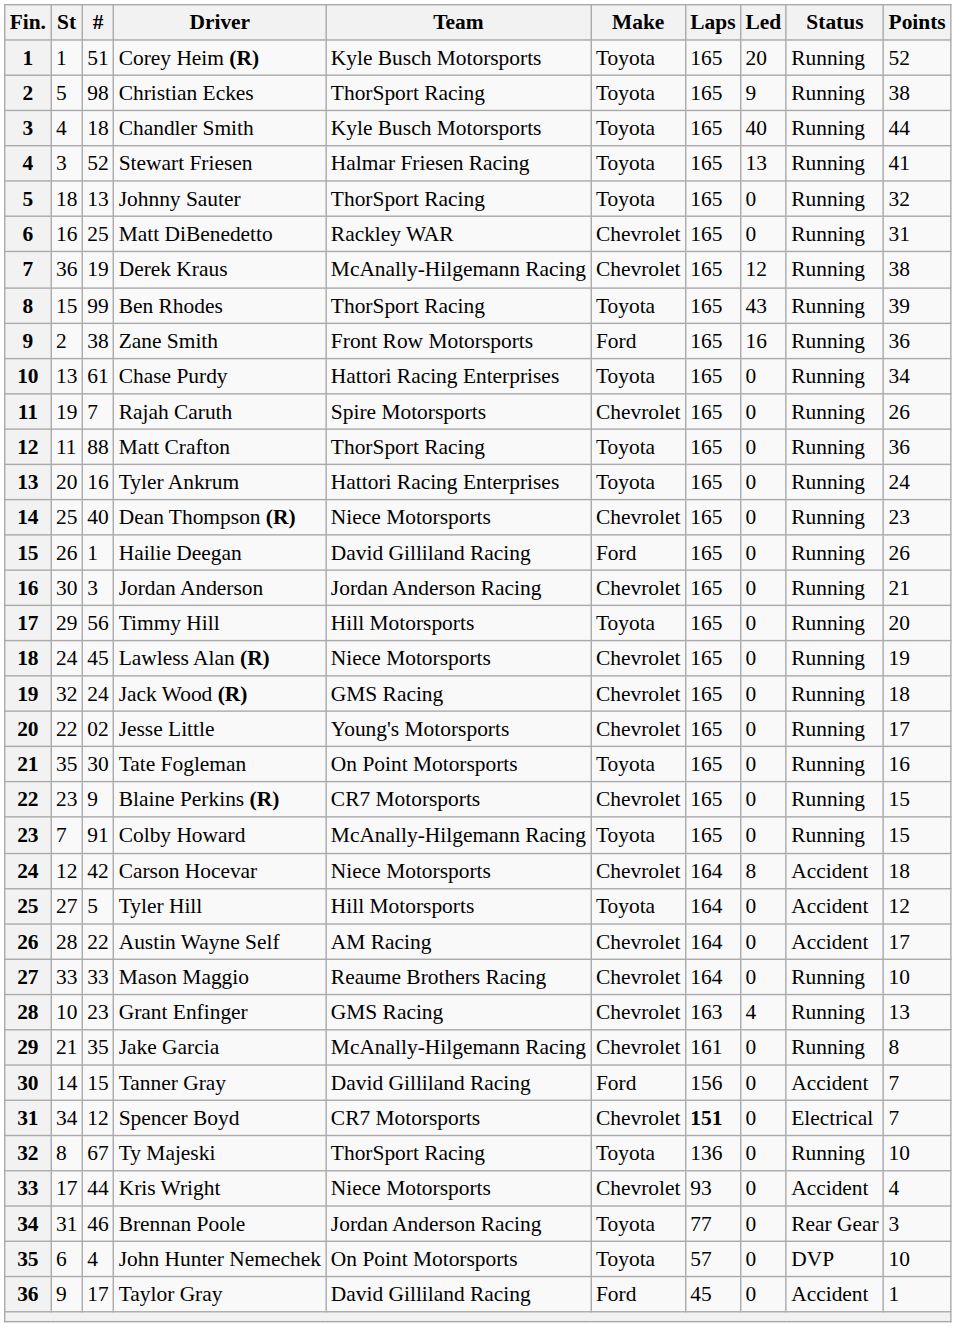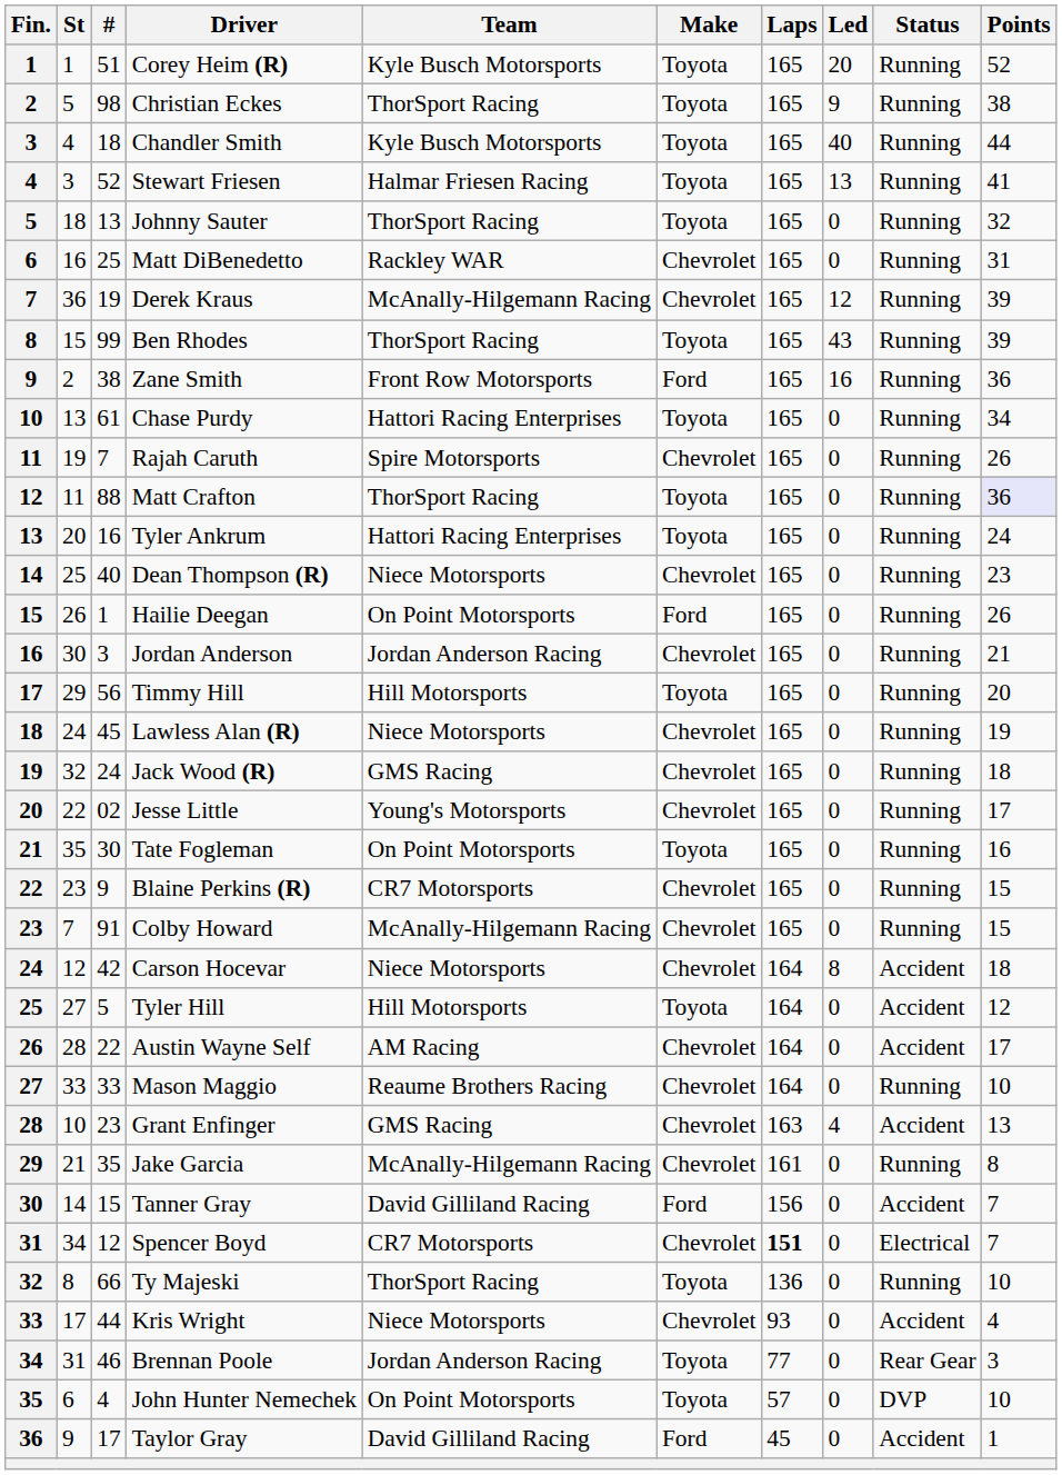 <table class="wikitable" style="font-size:95%">
 <tr>
 <th>Fin.</th>
 <th>St</th>
 <th>#</th>
 <th>Driver</th>
 <th>Team</th>
 <th>Make</th>
 <th>Laps</th>
 <th>Led</th>
 <th>Status</th>
 <th>Points</th>
 </tr>
 <tr>
 <th>1</th>
 <td>1</td>
 <td>51</td>
 <td>Corey Heim <strong>(R)</strong></td>
 <td>Kyle Busch Motorsports</td>
 <td>Toyota</td>
 <td>165</td>
 <td>20</td>
 <td>Running</td>
 <td>52</td>
 </tr>
 <tr>
 <th>2</th>
 <td>5</td>
 <td>98</td>
 <td>Christian Eckes</td>
 <td>ThorSport Racing</td>
 <td>Toyota</td>
 <td>165</td>
 <td>9</td>
 <td>Running</td>
 <td>38</td>
 </tr>
 <tr>
 <th>3</th>
 <td>4</td>
 <td>18</td>
 <td>Chandler Smith</td>
 <td>Kyle Busch Motorsports</td>
 <td>Toyota</td>
 <td>165</td>
 <td>40</td>
 <td>Running</td>
 <td>44</td>
 </tr>
 <tr>
 <th>4</th>
 <td>3</td>
 <td>52</td>
 <td>Stewart Friesen</td>
 <td>Halmar Friesen Racing</td>
 <td>Toyota</td>
 <td>165</td>
 <td>13</td>
 <td>Running</td>
 <td>41</td>
 </tr>
 <tr>
 <th>5</th>
 <td>18</td>
 <td>13</td>
 <td>Johnny Sauter</td>
 <td>ThorSport Racing</td>
 <td>Toyota</td>
 <td>165</td>
 <td>0</td>
 <td>Running</td>
 <td>32</td>
 </tr>
 <tr>
 <th>6</th>
 <td>16</td>
 <td>25</td>
 <td>Matt DiBenedetto</td>
 <td>Rackley WAR</td>
 <td>Chevrolet</td>
 <td>165</td>
 <td>0</td>
 <td>Running</td>
 <td>31</td>
 </tr>
 <tr>
 <th>7</th>
 <td>36</td>
 <td>19</td>
 <td>Derek Kraus</td>
 <td>McAnally-Hilgemann Racing</td>
 <td>Chevrolet</td>
 <td>165</td>
 <td>12</td>
 <td>Running</td>
-<td>38</td>
+<td>39</td>
 </tr>
 <tr>
 <th>8</th>
 <td>15</td>
 <td>99</td>
 <td>Ben Rhodes</td>
 <td>ThorSport Racing</td>
 <td>Toyota</td>
 <td>165</td>
 <td>43</td>
 <td>Running</td>
 <td>39</td>
 </tr>
 <tr>
 <th>9</th>
 <td>2</td>
 <td>38</td>
 <td>Zane Smith</td>
 <td>Front Row Motorsports</td>
 <td>Ford</td>
 <td>165</td>
 <td>16</td>
 <td>Running</td>
 <td>36</td>
 </tr>
 <tr>
 <th>10</th>
 <td>13</td>
 <td>61</td>
 <td>Chase Purdy</td>
 <td>Hattori Racing Enterprises</td>
 <td>Toyota</td>
 <td>165</td>
 <td>0</td>
 <td>Running</td>
 <td>34</td>
 </tr>
 <tr>
 <th>11</th>
 <td>19</td>
 <td>7</td>
 <td>Rajah Caruth</td>
 <td>Spire Motorsports</td>
 <td>Chevrolet</td>
 <td>165</td>
 <td>0</td>
 <td>Running</td>
 <td>26</td>
 </tr>
 <tr>
 <th>12</th>
 <td>11</td>
 <td>88</td>
 <td>Matt Crafton</td>
 <td>ThorSport Racing</td>
 <td>Toyota</td>
 <td>165</td>
 <td>0</td>
 <td>Running</td>
-<td>36</td>
+<td style="background: lavender;">36</td>
 </tr>
 <tr>
 <th>13</th>
 <td>20</td>
 <td>16</td>
 <td>Tyler Ankrum</td>
 <td>Hattori Racing Enterprises</td>
 <td>Toyota</td>
 <td>165</td>
 <td>0</td>
 <td>Running</td>
 <td>24</td>
 </tr>
 <tr>
 <th>14</th>
 <td>25</td>
 <td>40</td>
 <td>Dean Thompson <strong>(R)</strong></td>
 <td>Niece Motorsports</td>
 <td>Chevrolet</td>
 <td>165</td>
 <td>0</td>
 <td>Running</td>
 <td>23</td>
 </tr>
 <tr>
 <th>15</th>
 <td>26</td>
 <td>1</td>
 <td>Hailie Deegan</td>
-<td>David Gilliland Racing</td>
+<td>On Point Motorsports</td>
 <td>Ford</td>
 <td>165</td>
 <td>0</td>
 <td>Running</td>
 <td>26</td>
 </tr>
 <tr>
 <th>16</th>
 <td>30</td>
 <td>3</td>
 <td>Jordan Anderson</td>
 <td>Jordan Anderson Racing</td>
 <td>Chevrolet</td>
 <td>165</td>
 <td>0</td>
 <td>Running</td>
 <td>21</td>
 </tr>
 <tr>
 <th>17</th>
 <td>29</td>
 <td>56</td>
 <td>Timmy Hill</td>
 <td>Hill Motorsports</td>
 <td>Toyota</td>
 <td>165</td>
 <td>0</td>
 <td>Running</td>
 <td>20</td>
 </tr>
 <tr>
 <th>18</th>
 <td>24</td>
 <td>45</td>
 <td>Lawless Alan <strong>(R)</strong></td>
 <td>Niece Motorsports</td>
 <td>Chevrolet</td>
 <td>165</td>
 <td>0</td>
 <td>Running</td>
 <td>19</td>
 </tr>
 <tr>
 <th>19</th>
 <td>32</td>
 <td>24</td>
 <td>Jack Wood <strong>(R)</strong></td>
 <td>GMS Racing</td>
 <td>Chevrolet</td>
 <td>165</td>
 <td>0</td>
 <td>Running</td>
 <td>18</td>
 </tr>
 <tr>
 <th>20</th>
 <td>22</td>
 <td>02</td>
 <td>Jesse Little</td>
 <td>Young's Motorsports</td>
 <td>Chevrolet</td>
 <td>165</td>
 <td>0</td>
 <td>Running</td>
 <td>17</td>
 </tr>
 <tr>
 <th>21</th>
 <td>35</td>
 <td>30</td>
 <td>Tate Fogleman</td>
 <td>On Point Motorsports</td>
 <td>Toyota</td>
 <td>165</td>
 <td>0</td>
 <td>Running</td>
 <td>16</td>
 </tr>
 <tr>
 <th>22</th>
 <td>23</td>
 <td>9</td>
 <td>Blaine Perkins <strong>(R)</strong></td>
 <td>CR7 Motorsports</td>
 <td>Chevrolet</td>
 <td>165</td>
 <td>0</td>
 <td>Running</td>
 <td>15</td>
 </tr>
 <tr>
 <th>23</th>
 <td>7</td>
 <td>91</td>
 <td>Colby Howard</td>
 <td>McAnally-Hilgemann Racing</td>
-<td>Toyota</td>
+<td>Chevrolet</td>
 <td>165</td>
 <td>0</td>
 <td>Running</td>
 <td>15</td>
 </tr>
 <tr>
 <th>24</th>
 <td>12</td>
 <td>42</td>
 <td>Carson Hocevar</td>
 <td>Niece Motorsports</td>
 <td>Chevrolet</td>
 <td>164</td>
 <td>8</td>
 <td>Accident</td>
 <td>18</td>
 </tr>
 <tr>
 <th>25</th>
 <td>27</td>
 <td>5</td>
 <td>Tyler Hill</td>
 <td>Hill Motorsports</td>
 <td>Toyota</td>
 <td>164</td>
 <td>0</td>
 <td>Accident</td>
 <td>12</td>
 </tr>
 <tr>
 <th>26</th>
 <td>28</td>
 <td>22</td>
 <td>Austin Wayne Self</td>
 <td>AM Racing</td>
 <td>Chevrolet</td>
 <td>164</td>
 <td>0</td>
 <td>Accident</td>
 <td>17</td>
 </tr>
 <tr>
 <th>27</th>
 <td>33</td>
 <td>33</td>
 <td>Mason Maggio</td>
 <td>Reaume Brothers Racing</td>
 <td>Chevrolet</td>
 <td>164</td>
 <td>0</td>
 <td>Running</td>
 <td>10</td>
 </tr>
 <tr>
 <th>28</th>
 <td>10</td>
 <td>23</td>
 <td>Grant Enfinger</td>
 <td>GMS Racing</td>
 <td>Chevrolet</td>
 <td>163</td>
 <td>4</td>
-<td>Running</td>
+<td>Accident</td>
 <td>13</td>
 </tr>
 <tr>
 <th>29</th>
 <td>21</td>
 <td>35</td>
 <td>Jake Garcia</td>
 <td>McAnally-Hilgemann Racing</td>
 <td>Chevrolet</td>
 <td>161</td>
 <td>0</td>
 <td>Running</td>
 <td>8</td>
 </tr>
 <tr>
 <th>30</th>
 <td>14</td>
 <td>15</td>
 <td>Tanner Gray</td>
 <td>David Gilliland Racing</td>
 <td>Ford</td>
 <td>156</td>
 <td>0</td>
 <td>Accident</td>
 <td>7</td>
 </tr>
 <tr>
 <th>31</th>
 <td>34</td>
 <td>12</td>
 <td>Spencer Boyd</td>
 <td>CR7 Motorsports</td>
 <td>Chevrolet</td>
 <td><strong>151</strong></td>
 <td>0</td>
 <td>Electrical</td>
 <td>7</td>
 </tr>
 <tr>
 <th>32</th>
 <td>8</td>
-<td>67</td>
+<td>66</td>
 <td>Ty Majeski</td>
 <td>ThorSport Racing</td>
 <td>Toyota</td>
 <td>136</td>
 <td>0</td>
 <td>Running</td>
 <td>10</td>
 </tr>
 <tr>
 <th>33</th>
 <td>17</td>
 <td>44</td>
 <td>Kris Wright</td>
 <td>Niece Motorsports</td>
 <td>Chevrolet</td>
 <td>93</td>
 <td>0</td>
 <td>Accident</td>
 <td>4</td>
 </tr>
 <tr>
 <th>34</th>
 <td>31</td>
 <td>46</td>
 <td>Brennan Poole</td>
 <td>Jordan Anderson Racing</td>
 <td>Toyota</td>
 <td>77</td>
 <td>0</td>
 <td>Rear Gear</td>
 <td>3</td>
 </tr>
 <tr>
 <th>35</th>
 <td>6</td>
 <td>4</td>
 <td>John Hunter Nemechek</td>
 <td>On Point Motorsports</td>
 <td>Toyota</td>
 <td>57</td>
 <td>0</td>
 <td>DVP</td>
 <td>10</td>
 </tr>
 <tr>
 <th>36</th>
 <td>9</td>
 <td>17</td>
 <td>Taylor Gray</td>
 <td>David Gilliland Racing</td>
 <td>Ford</td>
 <td>45</td>
 <td>0</td>
 <td>Accident</td>
 <td>1</td>
 </tr>
 <tr>
 <th colspan="10"></th>
 </tr>
 </table>
